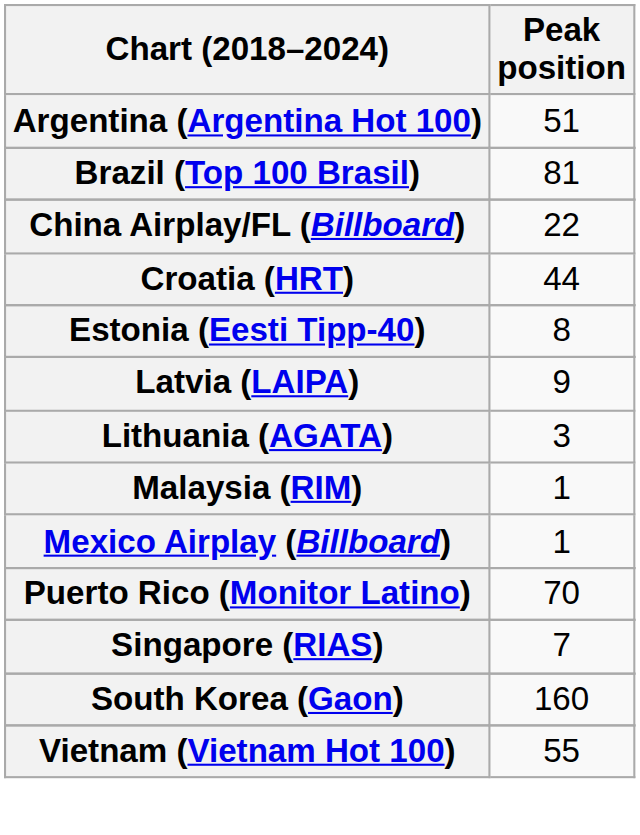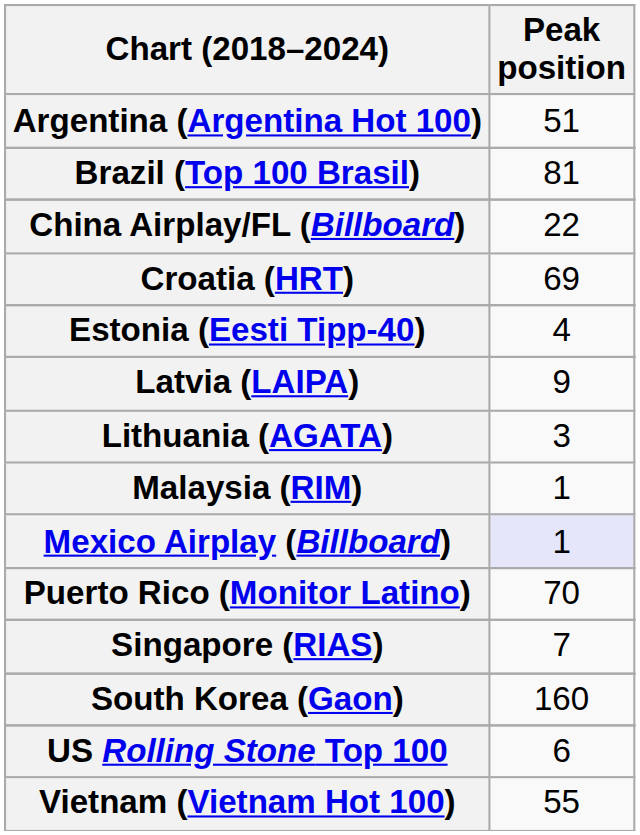 <table class="wikitable sortable plainrowheaders" style="text-align:center">
 <tr>
 <th>Chart (2018–2024)</th>
 <th>Peak<br>position</th>
 </tr>
 <tr>
 <th scope="row">Argentina (<a href='#'>Argentina Hot 100</a>)</th>
 <td>51</td>
 </tr>
 <tr>
 </tr>
 <tr>
 </tr>
 <tr>
 </tr>
 <tr>
 </tr>
 <tr>
 <th scope="row">Brazil (<a href='#'>Top 100 Brasil</a>)</th>
 <td>81</td>
 </tr>
 <tr>
 </tr>
 <tr>
 <th scope="row">China Airplay/FL (<em><a href='#'>Billboard</a></em>)</th>
 <td>22</td>
 </tr>
 <tr>
 <th scope="row">Croatia (<a href='#'>HRT</a>)</th>
-<td>44</td>
+<td>69</td>
 </tr>
 <tr>
 </tr>
 <tr>
 </tr>
 <tr>
 </tr>
 <tr>
 <th scope="row">Estonia (<a href='#'>Eesti Tipp-40</a>)</th>
-<td>8</td>
+<td>4</td>
 </tr>
 <tr>
 </tr>
 <tr>
 </tr>
 <tr>
 </tr>
 <tr>
 </tr>
 <tr>
 </tr>
 <tr>
 </tr>
 <tr>
 </tr>
 <tr>
 <th scope="row">Latvia (<a href='#'>LAIPA</a>)</th>
 <td>9</td>
 </tr>
 <tr>
 <th scope="row">Lithuania (<a href='#'>AGATA</a>)</th>
 <td>3</td>
 </tr>
 <tr>
 <th scope="row">Malaysia (<a href='#'>RIM</a>)</th>
 <td>1</td>
 </tr>
 <tr>
 <th scope="row"><a href='#'>Mexico Airplay</a> (<em><a href='#'>Billboard</a></em>)</th>
-<td>1</td>
+<td style="background: lavender;">1</td>
 </tr>
 <tr>
 </tr>
 <tr>
 </tr>
 <tr>
 </tr>
 <tr>
 </tr>
 <tr>
 </tr>
 <tr>
 </tr>
 <tr>
 <th scope="row">Puerto Rico (<a href='#'>Monitor Latino</a>)</th>
 <td>70</td>
 </tr>
 <tr>
 </tr>
 <tr>
 <th scope="row">Singapore (<a href='#'>RIAS</a>)</th>
 <td>7</td>
 </tr>
 <tr>
 </tr>
 <tr>
 </tr>
 <tr>
 <th scope="row">South Korea (<a href='#'>Gaon</a>)</th>
 <td>160</td>
 </tr>
 <tr>
 </tr>
 <tr>
 </tr>
 <tr>
 </tr>
 <tr>
 </tr>
 <tr>
 </tr>
 <tr>
 </tr>
 <tr>
 </tr>
 <tr>
 </tr>
 <tr>
 </tr>
 <tr>
 </tr>
 <tr>
 </tr>
 <tr>
+<th scope="row">US <a href='#'><em>Rolling Stone</em> Top 100</a></th>
+<td>6</td>
+</tr>
+<tr>
 <th scope="row">Vietnam (<a href='#'>Vietnam Hot 100</a>)</th>
 <td>55</td>
 </tr>
 </table>
